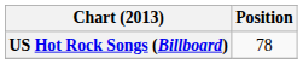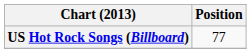 <table class="wikitable plainrowheaders">
 <tr>
 <th>Chart (2013)</th>
 <th>Position</th>
 </tr>
 <tr>
 <th scope="row">US <a href='#'>Hot Rock Songs</a> (<a href='#'><em>Billboard</em></a>)</th>
-<td style="text-align:center;">78</td>
+<td style="text-align:center;">77</td>
 </tr>
 <tr>
 </tr>
 </table>
